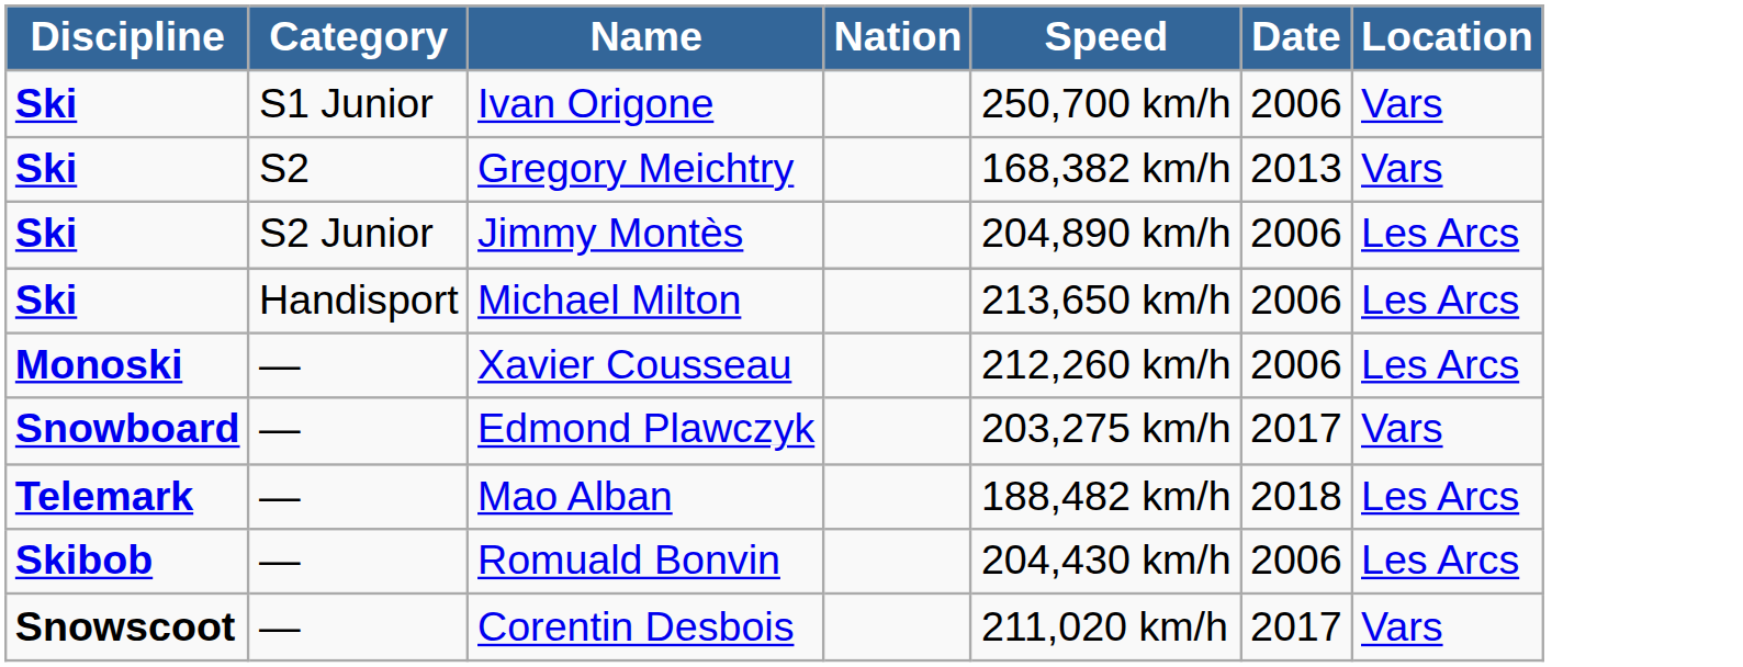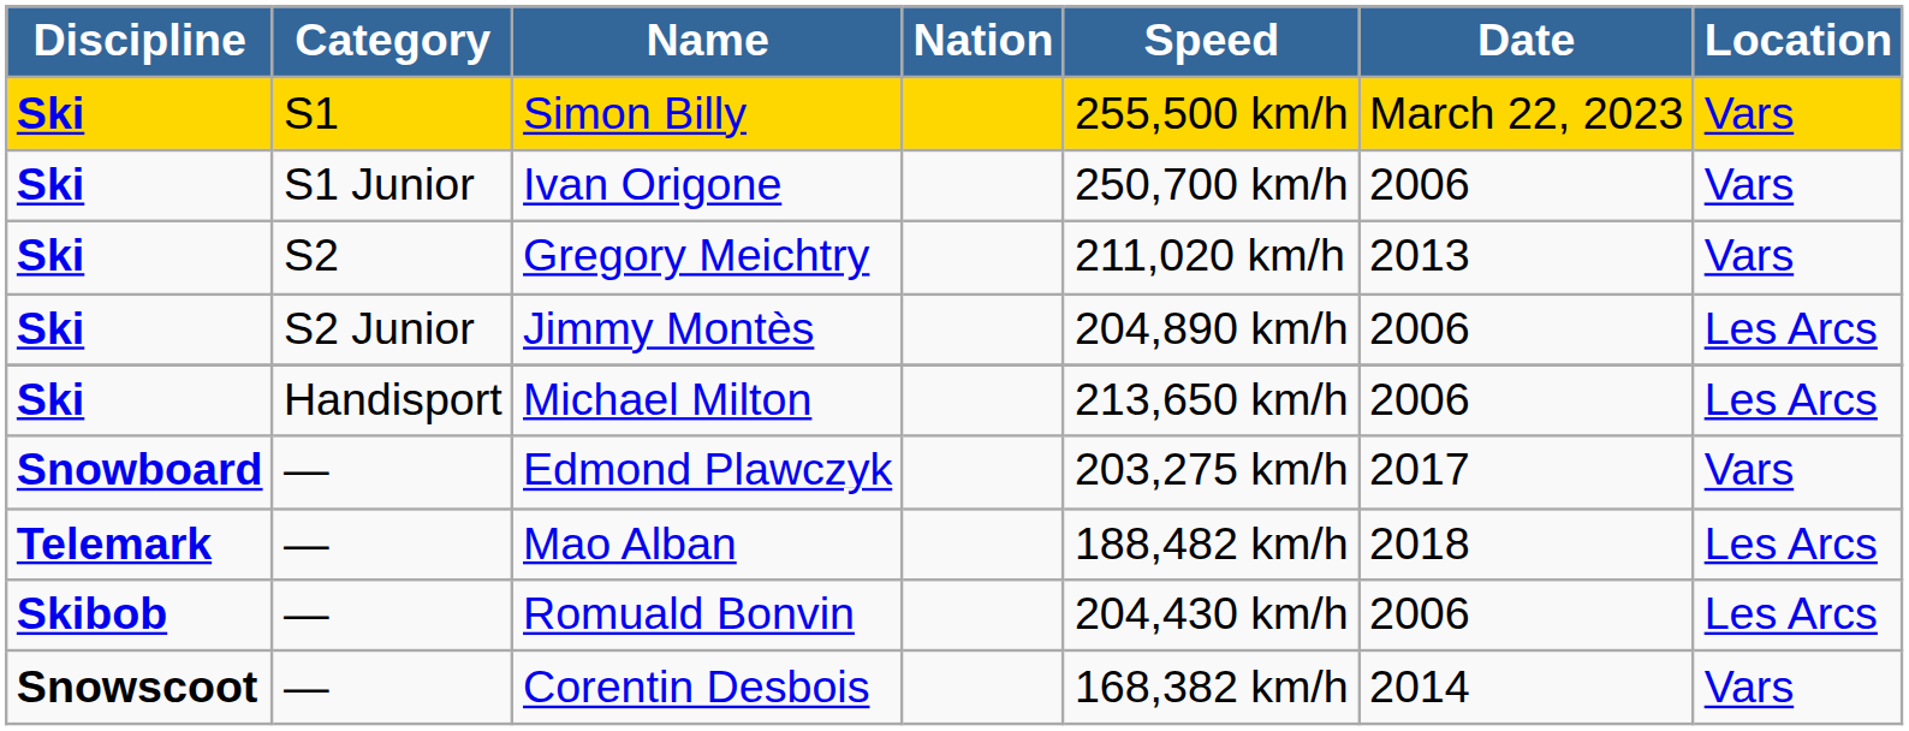 <table class="wikitable" style="font-size:100%">
 <tr align="center" style="background-color:#369">
 <td style="color:white;"><strong>Discipline</strong></td>
 <td style="color:white;"><strong>Category</strong></td>
 <td style="color:white;"><strong>Name</strong></td>
 <td style="color:white;"><strong>Nation</strong></td>
 <td style="color:white;"><strong>Speed</strong></td>
 <td style="color:white;"><strong>Date</strong></td>
 <td style="color:white;"><strong>Location</strong></td>
+</tr>
+<tr>
+<td bgcolor="gold"><strong><a href='#'>Ski</a></strong></td>
+<td bgcolor="gold">S1</td>
+<td bgcolor="gold"><a href='#'>Simon Billy</a></td>
+<td bgcolor="gold"></td>
+<td bgcolor="gold">255,500 km/h</td>
+<td bgcolor="gold">March 22, 2023</td>
+<td bgcolor="gold"> <a href='#'>Vars</a></td>
 </tr>
 <tr>
 <td><strong><a href='#'>Ski</a></strong></td>
 <td>S1 Junior</td>
 <td><a href='#'>Ivan Origone</a></td>
 <td></td>
 <td>250,700 km/h</td>
 <td>2006</td>
 <td> <a href='#'>Vars</a></td>
 </tr>
 <tr>
 <td><strong><a href='#'>Ski</a></strong></td>
 <td>S2</td>
 <td><a href='#'>Gregory Meichtry</a></td>
 <td></td>
-<td>168,382 km/h</td>
+<td>211,020 km/h</td>
 <td>2013</td>
 <td> <a href='#'>Vars</a></td>
 </tr>
 <tr>
 <td><strong><a href='#'>Ski</a></strong></td>
 <td>S2 Junior</td>
 <td><a href='#'>Jimmy Montès</a></td>
 <td></td>
 <td>204,890 km/h</td>
 <td>2006</td>
 <td> <a href='#'>Les Arcs</a></td>
 </tr>
 <tr>
 </tr>
 <tr>
 <td><strong><a href='#'>Ski</a></strong></td>
 <td>Handisport</td>
 <td><a href='#'>Michael Milton</a></td>
 <td></td>
 <td>213,650 km/h</td>
-<td>2006</td>
-<td> <a href='#'>Les Arcs</a></td>
-</tr>
-<tr>
-<td><strong><a href='#'>Monoski</a></strong></td>
-<td>—</td>
-<td><a href='#'>Xavier Cousseau</a></td>
-<td></td>
-<td>212,260 km/h</td>
 <td>2006</td>
 <td> <a href='#'>Les Arcs</a></td>
 </tr>
 <tr>
 <td><strong><a href='#'>Snowboard</a></strong></td>
 <td>—</td>
 <td><a href='#'>Edmond Plawczyk</a></td>
 <td></td>
 <td>203,275 km/h</td>
 <td>2017</td>
 <td> <a href='#'>Vars</a></td>
 </tr>
 <tr>
 <td><strong><a href='#'>Telemark</a></strong></td>
 <td>—</td>
 <td><a href='#'>Mao Alban</a></td>
 <td></td>
 <td>188,482 km/h</td>
 <td>2018</td>
 <td> <a href='#'>Les Arcs</a></td>
 </tr>
 <tr>
 <td><strong><a href='#'>Skibob</a></strong></td>
 <td>—</td>
 <td><a href='#'>Romuald Bonvin</a></td>
 <td></td>
 <td>204,430 km/h</td>
 <td>2006</td>
 <td> <a href='#'>Les Arcs</a></td>
 </tr>
 <tr>
 <td><strong>Snowscoot</strong></td>
 <td>—</td>
 <td><a href='#'>Corentin Desbois</a></td>
 <td></td>
-<td>211,020 km/h</td>
-<td>2017</td>
+<td>168,382 km/h</td>
+<td>2014</td>
 <td> <a href='#'>Vars</a></td>
 </tr>
 </table>
